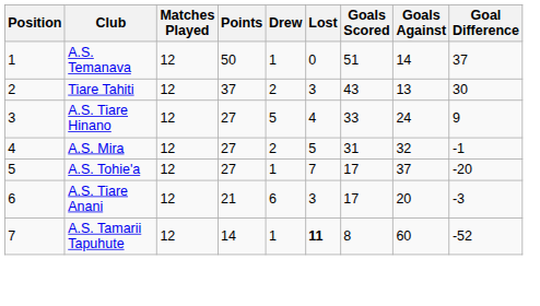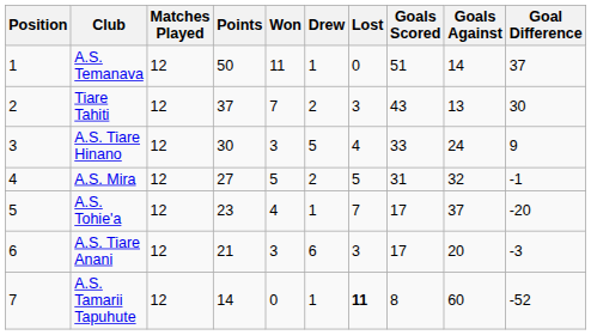 <table class="wikitable">
 <tr>
 <th>Position</th>
 <th>Club</th>
 <th>Matches<br>Played</th>
 <th>Points</th>
+<th>Won</th>
 <th>Drew</th>
 <th>Lost</th>
 <th>Goals<br>Scored</th>
 <th>Goals<br>Against</th>
 <th>Goal<br>Difference</th>
 </tr>
 <tr>
 <td>1</td>
 <td><a href='#'>A.S. Temanava</a></td>
 <td>12</td>
 <td>50</td>
+<td>11</td>
 <td>1</td>
 <td>0</td>
 <td>51</td>
 <td>14</td>
 <td>37</td>
 </tr>
 <tr>
 <td>2</td>
 <td><a href='#'>Tiare Tahiti</a></td>
 <td>12</td>
 <td>37</td>
+<td>7</td>
 <td>2</td>
 <td>3</td>
 <td>43</td>
 <td>13</td>
 <td>30</td>
 </tr>
 <tr>
 <td>3</td>
 <td><a href='#'>A.S. Tiare Hinano</a></td>
 <td>12</td>
-<td>27</td>
+<td>30</td>
+<td>3</td>
 <td>5</td>
 <td>4</td>
 <td>33</td>
 <td>24</td>
 <td>9</td>
 </tr>
 <tr>
 <td>4</td>
 <td><a href='#'>A.S. Mira</a></td>
 <td>12</td>
 <td>27</td>
+<td>5</td>
 <td>2</td>
 <td>5</td>
 <td>31</td>
 <td>32</td>
 <td>-1</td>
 </tr>
 <tr>
 <td>5</td>
 <td><a href='#'>A.S. Tohie'a</a></td>
 <td>12</td>
-<td>27</td>
+<td>23</td>
+<td>4</td>
 <td>1</td>
 <td>7</td>
 <td>17</td>
 <td>37</td>
 <td>-20</td>
 </tr>
 <tr>
 <td>6</td>
 <td><a href='#'>A.S. Tiare Anani</a></td>
 <td>12</td>
 <td>21</td>
+<td>3</td>
 <td>6</td>
 <td>3</td>
 <td>17</td>
 <td>20</td>
 <td>-3</td>
 </tr>
 <tr>
 <td>7</td>
 <td><a href='#'>A.S. Tamarii Tapuhute</a></td>
 <td>12</td>
 <td>14</td>
+<td>0</td>
 <td>1</td>
 <td><strong>11</strong></td>
 <td>8</td>
 <td>60</td>
 <td>-52</td>
 </tr>
 </table>
